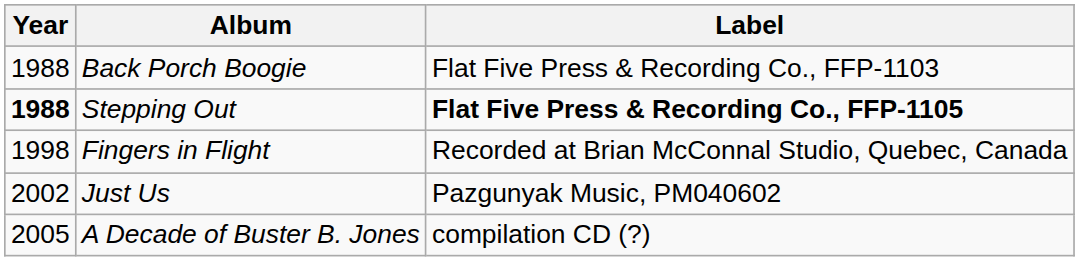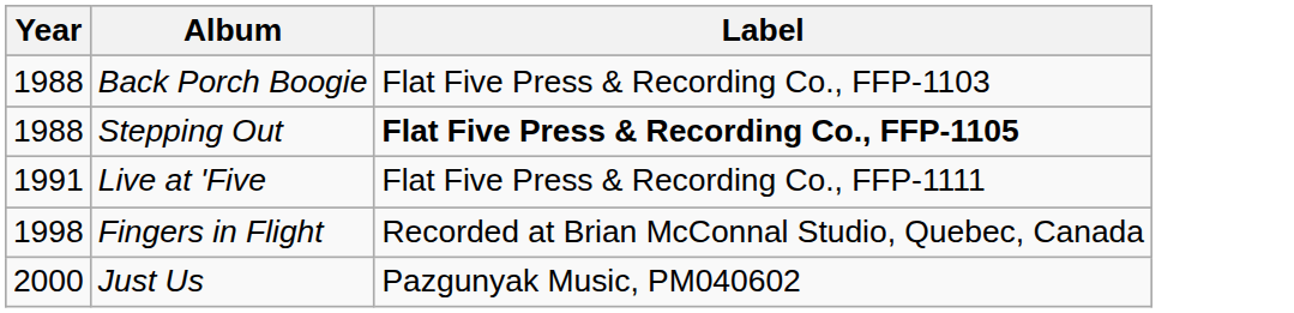 <table class="wikitable">
 <tr>
 <th>Year</th>
 <th>Album</th>
 <th>Label</th>
 </tr>
 <tr>
 <td>1988</td>
 <td><em>Back Porch Boogie</em></td>
 <td>Flat Five Press & Recording Co., FFP-1103</td>
 </tr>
 <tr>
-<td><strong>1988</strong></td>
+<td>1988</td>
 <td><em>Stepping Out</em></td>
 <td><strong>Flat Five Press & Recording Co., FFP-1105</strong></td>
+</tr>
+<tr>
+<td>1991</td>
+<td><em>Live at 'Five</em></td>
+<td>Flat Five Press & Recording Co., FFP-1111</td>
 </tr>
 <tr>
 <td>1998</td>
 <td><em>Fingers in Flight</em></td>
 <td>Recorded at Brian McConnal Studio, Quebec, Canada</td>
 </tr>
 <tr>
-<td>2002</td>
+<td>2000</td>
 <td><em>Just Us</em></td>
 <td>Pazgunyak Music, PM040602</td>
 </tr>
-<tr>
-<td>2005</td>
-<td><em>A Decade of Buster B. Jones</em></td>
-<td>compilation CD (?)</td>
-</tr>
 </table>
